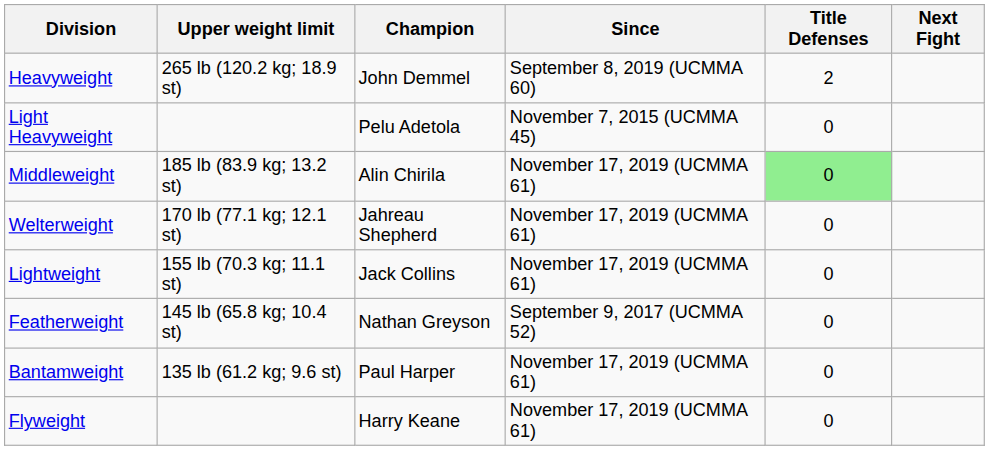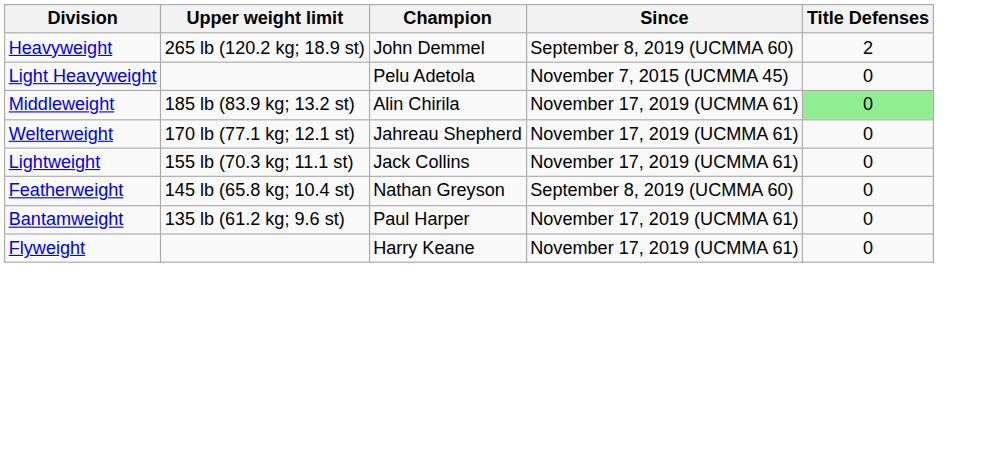 <table class="wikitable"">
 <tr>
 <th>Division</th>
 <th>Upper weight limit</th>
 <th>Champion</th>
 <th>Since</th>
 <th>Title Defenses</th>
-<th>Next Fight</th>
 </tr>
 <tr>
 <td><a href='#'>Heavyweight</a></td>
 <td>265 lb (120.2 kg; 18.9 st)</td>
 <td> John Demmel</td>
 <td>September 8, 2019 (UCMMA 60)</td>
 <td align=center>2</td>
-<td></td>
 </tr>
 <tr>
 <td><a href='#'>Light Heavyweight</a></td>
 <td></td>
 <td> Pelu Adetola</td>
 <td>November 7, 2015 (UCMMA 45)</td>
 <td align=center>0</td>
-<td></td>
 </tr>
 <tr>
 <td><a href='#'>Middleweight</a></td>
 <td>185 lb (83.9 kg; 13.2 st)</td>
 <td> Alin Chirila</td>
 <td>November 17, 2019 (UCMMA 61)</td>
 <td align=center style="background: lightgreen;">0</td>
-<td></td>
 </tr>
 <tr>
 <td><a href='#'>Welterweight</a></td>
 <td>170 lb (77.1 kg; 12.1 st)</td>
 <td> Jahreau Shepherd</td>
 <td>November 17, 2019 (UCMMA 61)</td>
 <td align=center>0</td>
-<td></td>
 </tr>
 <tr>
 <td><a href='#'>Lightweight</a></td>
 <td>155 lb (70.3 kg; 11.1 st)</td>
 <td> Jack Collins</td>
 <td>November 17, 2019 (UCMMA 61)</td>
 <td align=center>0</td>
-<td></td>
 </tr>
 <tr>
 <td><a href='#'>Featherweight</a></td>
 <td>145 lb (65.8 kg; 10.4 st)</td>
 <td> Nathan Greyson</td>
-<td>September 9, 2017 (UCMMA 52)</td>
+<td>September 8, 2019 (UCMMA 60)</td>
 <td align=center>0</td>
-<td></td>
 </tr>
 <tr>
 <td><a href='#'>Bantamweight</a></td>
 <td>135 lb (61.2 kg; 9.6 st)</td>
 <td> Paul Harper</td>
 <td>November 17, 2019 (UCMMA 61)</td>
 <td align=center>0</td>
-<td></td>
 </tr>
 <tr>
 <td><a href='#'>Flyweight</a></td>
 <td></td>
 <td> Harry Keane</td>
 <td>November 17, 2019 (UCMMA 61)</td>
 <td align=center>0</td>
-<td></td>
 </tr>
 </table>
